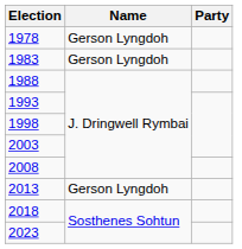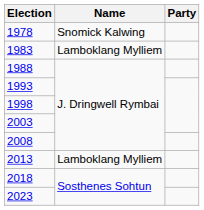 <table class="wikitable sortable">
 <tr>
 <th>Election</th>
 <th>Name</th>
 <th colspan=2>Party</th>
 </tr>
 <tr>
 <td><a href='#'>1978</a></td>
-<td>Gerson Lyngdoh</td>
+<td>Snomick Kalwing</td>
 <td></td>
 </tr>
 <tr>
 <td><a href='#'>1983</a></td>
-<td>Gerson Lyngdoh</td>
+<td>Lamboklang Mylliem</td>
 <td></td>
 </tr>
 <tr>
 <td><a href='#'>1988</a></td>
 <td rowspan=5>J. Dringwell Rymbai</td>
 <td></td>
 </tr>
 <tr>
 <td><a href='#'>1993</a></td>
 </tr>
 <tr>
 <td><a href='#'>1998</a></td>
 </tr>
 <tr>
 <td><a href='#'>2003</a></td>
 </tr>
 <tr>
 <td><a href='#'>2008</a></td>
 <td></td>
 </tr>
 <tr>
 <td><a href='#'>2013</a></td>
-<td>Gerson Lyngdoh</td>
+<td>Lamboklang Mylliem</td>
 <td></td>
 </tr>
 <tr>
 <td><a href='#'>2018</a></td>
 <td rowspan=2><a href='#'>Sosthenes Sohtun</a></td>
 <td></td>
 </tr>
 <tr>
 <td><a href='#'>2023</a></td>
 </tr>
 </table>
